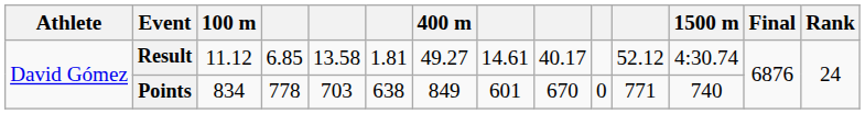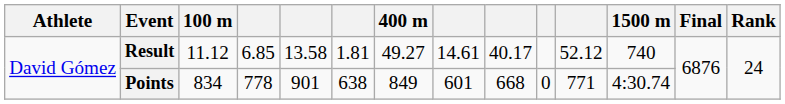 <table class="wikitable" style="font-size:90%">
 <tr>
 <th>Athlete</th>
 <th>Event</th>
 <th>100 m</th>
 <th></th>
 <th></th>
 <th></th>
 <th>400 m</th>
 <th></th>
 <th></th>
 <th></th>
 <th></th>
 <th>1500 m</th>
 <th>Final</th>
 <th>Rank</th>
 </tr>
 <tr align=center>
 <td rowspan=2 align=left><a href='#'>David Gómez</a></td>
 <th style="font-size:95%">Result</th>
 <td>11.12</td>
 <td>6.85</td>
 <td>13.58</td>
 <td>1.81</td>
 <td>49.27</td>
 <td>14.61</td>
 <td>40.17</td>
 <td></td>
 <td>52.12</td>
-<td>4:30.74</td>
+<td>740</td>
 <td rowspan=2>6876</td>
 <td rowspan=2>24</td>
 </tr>
 <tr align=center>
 <th style="font-size:95%">Points</th>
 <td>834</td>
 <td>778</td>
-<td>703</td>
+<td>901</td>
 <td>638</td>
 <td>849</td>
 <td>601</td>
-<td>670</td>
+<td>668</td>
 <td>0</td>
 <td>771</td>
-<td>740</td>
+<td>4:30.74</td>
 </tr>
 </table>
